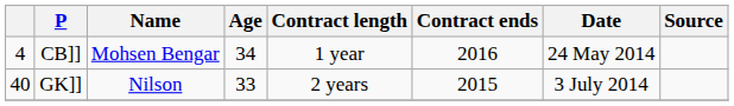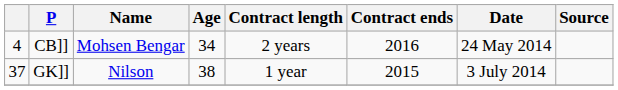 <table class="wikitable sortable " style="text-align:center">
 <tr>
 <th></th>
 <th><a href='#'>P</a></th>
 <th>Name</th>
 <th>Age</th>
 <th>Contract length</th>
 <th>Contract ends</th>
 <th>Date</th>
 <th>Source</th>
 </tr>
 <tr>
 <td>4</td>
 <td [[>CB]]</td>
 <td> <a href='#'>Mohsen Bengar</a></td>
 <td>34</td>
-<td>1 year</td>
+<td>2 years</td>
 <td>2016</td>
 <td>24 May 2014</td>
 <td></td>
 </tr>
 <tr>
-<td>40</td>
+<td>37</td>
 <td [[>GK]]</td>
 <td> <a href='#'>Nilson</a></td>
-<td>33</td>
-<td>2 years</td>
+<td>38</td>
+<td>1 year</td>
 <td>2015</td>
 <td>3 July 2014</td>
 <td></td>
 </tr>
 <tr>
 </tr>
 </table>
